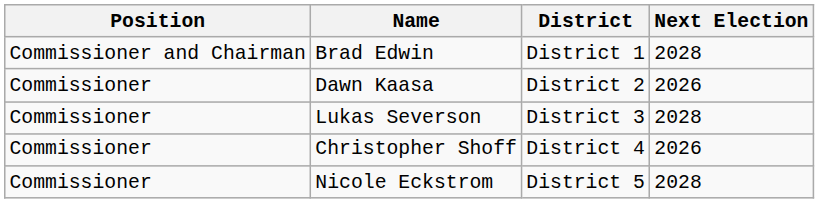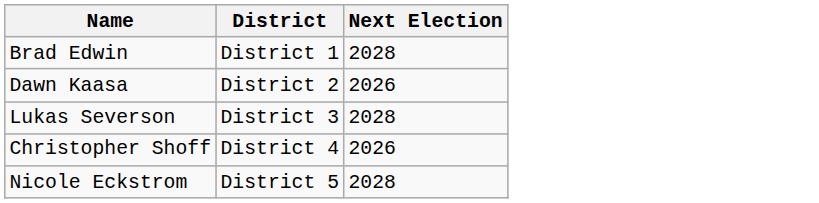 <table class="wikitable">
 <tr>
-<th>Position</th>
 <th>Name</th>
 <th>District</th>
 <th>Next Election</th>
 </tr>
 <tr>
-<td>Commissioner and Chairman</td>
 <td>Brad Edwin</td>
 <td>District 1</td>
 <td>2028</td>
 </tr>
 <tr>
-<td>Commissioner</td>
 <td>Dawn Kaasa</td>
 <td>District 2</td>
 <td>2026</td>
 </tr>
 <tr>
-<td>Commissioner</td>
 <td>Lukas Severson</td>
 <td>District 3</td>
 <td>2028</td>
 </tr>
 <tr>
-<td>Commissioner</td>
 <td>Christopher Shoff</td>
 <td>District 4</td>
 <td>2026</td>
 </tr>
 <tr>
-<td>Commissioner</td>
 <td>Nicole Eckstrom</td>
 <td>District 5</td>
 <td>2028</td>
 </tr>
 </table>
